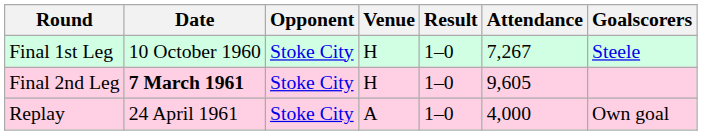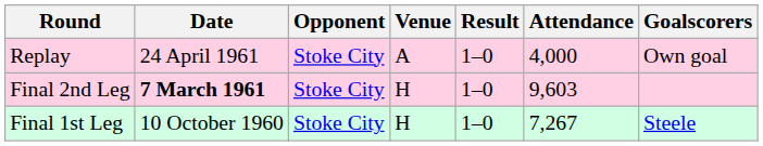 <table class="wikitable">
 <tr>
 <th>Round</th>
 <th>Date</th>
 <th>Opponent</th>
 <th>Venue</th>
 <th>Result</th>
 <th>Attendance</th>
 <th>Goalscorers</th>
 </tr>
+<tr style="background-color: #ffd0e3;">
+<td>Replay</td>
+<td>24 April 1961</td>
+<td><a href='#'>Stoke City</a></td>
+<td>A</td>
+<td>1–0</td>
+<td>4,000</td>
+<td>Own goal</td>
+</tr>
+<tr style="background-color: #ffd0e3;">
+<td>Final 2nd Leg</td>
+<td><strong>7 March 1961</strong></td>
+<td><a href='#'>Stoke City</a></td>
+<td>H</td>
+<td>1–0</td>
+<td>9,603</td>
+<td></td>
+</tr>
 <tr style="background-color: #d0ffe3;">
 <td>Final 1st Leg</td>
 <td>10 October 1960</td>
 <td><a href='#'>Stoke City</a></td>
 <td>H</td>
 <td>1–0</td>
 <td>7,267</td>
 <td><a href='#'>Steele</a></td>
 </tr>
-<tr style="background-color: #ffd0e3;">
-<td>Final 2nd Leg</td>
-<td><strong>7 March 1961</strong></td>
-<td><a href='#'>Stoke City</a></td>
-<td>H</td>
-<td>1–0</td>
-<td>9,605</td>
-<td></td>
-</tr>
-<tr style="background-color: #ffd0e3;">
-<td>Replay</td>
-<td>24 April 1961</td>
-<td><a href='#'>Stoke City</a></td>
-<td>A</td>
-<td>1–0</td>
-<td>4,000</td>
-<td>Own goal</td>
-</tr>
 </table>
